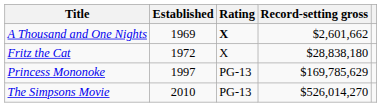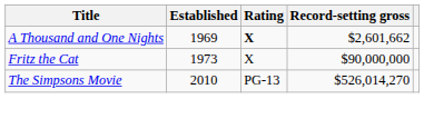 <table class="wikitable" style="margin:auto;">
 <tr>
 <th scope="col">Title</th>
 <th scope="col">Established</th>
 <th>Rating</th>
 <th scope="col">Record-setting gross</th>
 <th scope="col"></th>
 </tr>
 <tr>
 <td scope="row"><em><a href='#'>A Thousand and One Nights</a></em></td>
 <td style="text-align:center;">1969</td>
 <td><strong>X</strong></td>
 <td style="text-align:right;">$2,601,662</td>
 <td></td>
 </tr>
 <tr>
 <td scope="row"><em><a href='#'>Fritz the Cat</a></em></td>
-<td style="text-align:center;">1972</td>
+<td style="text-align:center;">1973</td>
 <td>X</td>
-<td style="text-align:right;">$28,838,180</td>
-<td></td>
-</tr>
-<tr>
-<td scope="row"><em><a href='#'>Princess Mononoke</a></em></td>
-<td style="text-align:center;">1997</td>
-<td>PG-13</td>
-<td style="text-align:right;">$169,785,629</td>
+<td style="text-align:right;">$90,000,000</td>
 <td></td>
 </tr>
 <tr>
 <td scope="row"><em><a href='#'>The Simpsons Movie</a></em></td>
 <td style="text-align:center;">2010</td>
 <td>PG-13</td>
 <td style="text-align:right;">$526,014,270</td>
 <td></td>
 </tr>
 </table>
